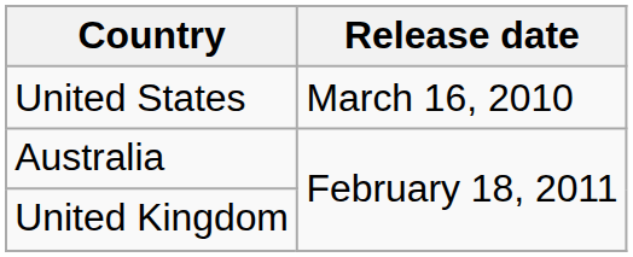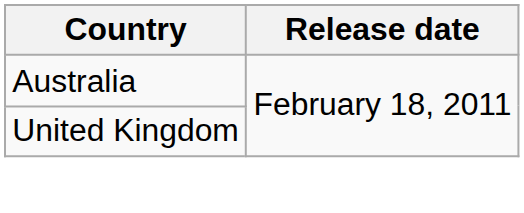 <table class="wikitable">
 <tr>
 <th>Country</th>
 <th>Release date</th>
-</tr>
-<tr>
-<td>United States</td>
-<td>March 16, 2010</td>
 </tr>
 <tr>
 <td>Australia</td>
 <td rowspan="2">February 18, 2011</td>
 </tr>
 <tr>
 <td>United Kingdom</td>
 </tr>
 </table>
